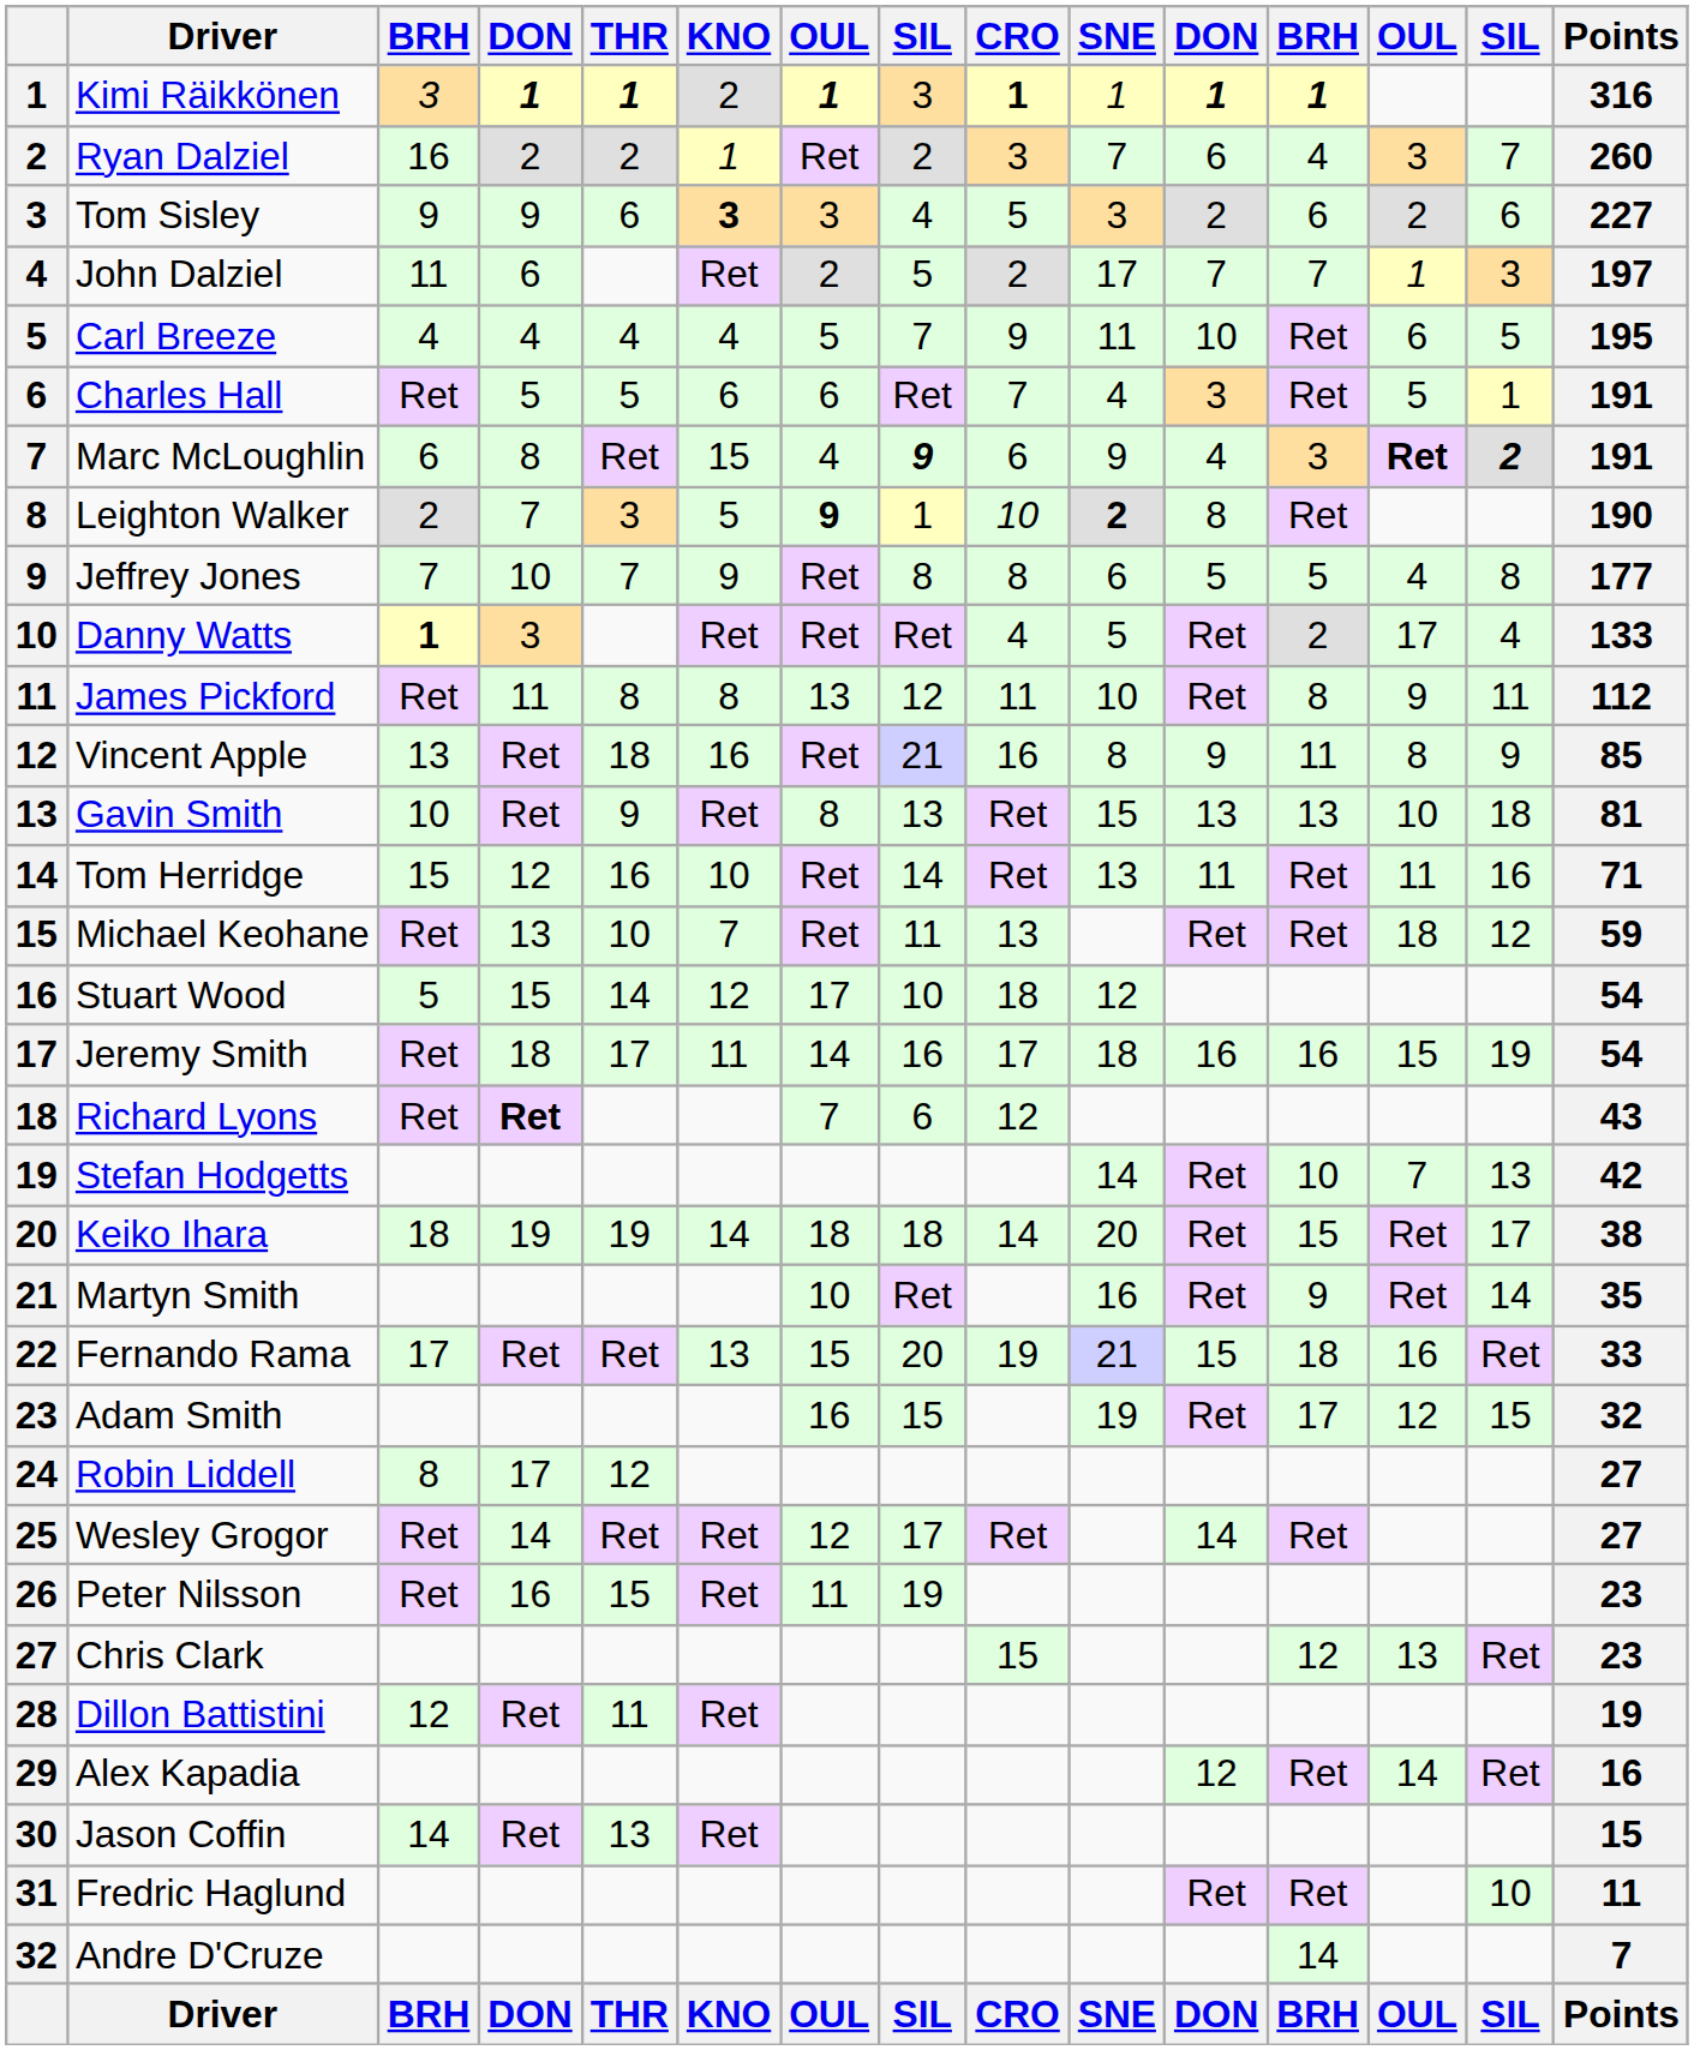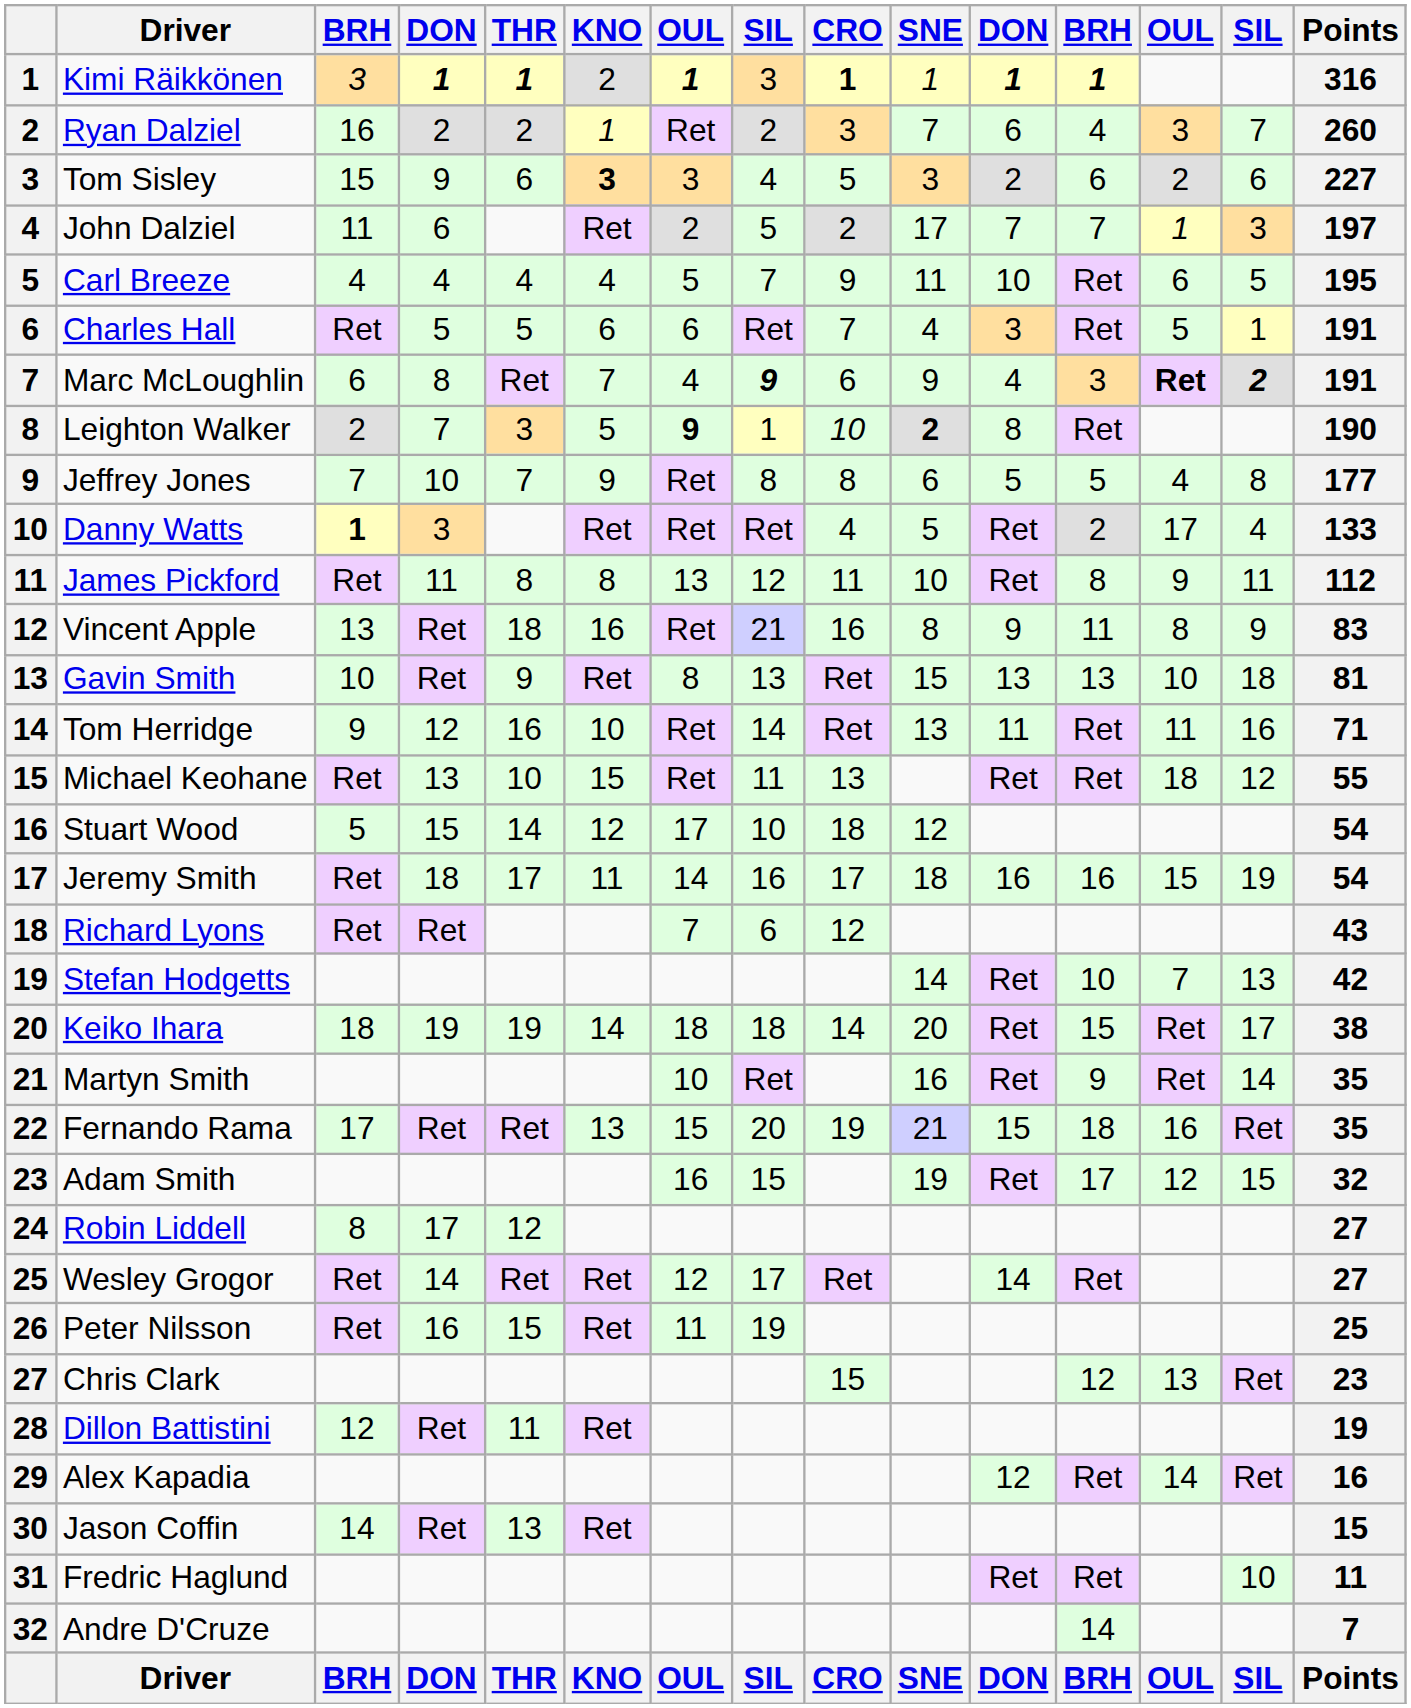 <table class="wikitable" style="font-size: 85%; text-align: center;">
 <tr>
 <th valign="middle"></th>
 <th valign="middle">Driver</th>
 <th width=25><a href='#'>BRH</a></th>
 <th width=25><a href='#'>DON</a></th>
 <th width=25><a href='#'>THR</a></th>
 <th width=25><a href='#'>KNO</a></th>
 <th width=25><a href='#'>OUL</a></th>
 <th width=25><a href='#'>SIL</a></th>
 <th width=25><a href='#'>CRO</a></th>
 <th width=25><a href='#'>SNE</a></th>
 <th width=25><a href='#'>DON</a></th>
 <th width=25><a href='#'>BRH</a></th>
 <th width=25><a href='#'>OUL</a></th>
 <th width=25><a href='#'>SIL</a></th>
 <th valign="middle">Points</th>
 </tr>
 <tr>
 <th>1</th>
 <td align="left"> <a href='#'>Kimi Räikkönen</a></td>
 <td style="background:#FFDF9F"><em>3</em></td>
 <td style="background:#FFFFBF"><strong><em>1</em></strong></td>
 <td style="background:#FFFFBF"><strong><em>1</em></strong></td>
 <td style="background:#DFDFDF">2</td>
 <td style="background:#FFFFBF"><strong><em>1</em></strong></td>
 <td style="background:#FFDF9F">3</td>
 <td style="background:#FFFFBF"><strong>1</strong></td>
 <td style="background:#FFFFBF"><em>1</em></td>
 <td style="background:#FFFFBF"><strong><em>1</em></strong></td>
 <td style="background:#FFFFBF"><strong><em>1</em></strong></td>
 <td></td>
 <td></td>
 <th>316</th>
 </tr>
 <tr>
 <th>2</th>
 <td align="left"> <a href='#'>Ryan Dalziel</a></td>
 <td style="background:#DFFFDF">16</td>
 <td style="background:#DFDFDF">2</td>
 <td style="background:#DFDFDF">2</td>
 <td style="background:#FFFFBF"><em>1</em></td>
 <td style="background:#EFCFFF">Ret</td>
 <td style="background:#DFDFDF">2</td>
 <td style="background:#FFDF9F">3</td>
 <td style="background:#DFFFDF">7</td>
 <td style="background:#DFFFDF">6</td>
 <td style="background:#DFFFDF">4</td>
 <td style="background:#FFDF9F">3</td>
 <td style="background:#DFFFDF">7</td>
 <th>260</th>
 </tr>
 <tr>
 <th>3</th>
 <td align="left"> Tom Sisley</td>
-<td style="background:#DFFFDF">9</td>
+<td style="background:#DFFFDF">15</td>
 <td style="background:#DFFFDF">9</td>
 <td style="background:#DFFFDF">6</td>
 <td style="background:#FFDF9F"><strong>3</strong></td>
 <td style="background:#FFDF9F">3</td>
 <td style="background:#DFFFDF">4</td>
 <td style="background:#DFFFDF">5</td>
 <td style="background:#FFDF9F">3</td>
 <td style="background:#DFDFDF">2</td>
 <td style="background:#DFFFDF">6</td>
 <td style="background:#DFDFDF">2</td>
 <td style="background:#DFFFDF">6</td>
 <th>227</th>
 </tr>
 <tr>
 <th>4</th>
 <td align="left"> John Dalziel</td>
 <td style="background:#DFFFDF">11</td>
 <td style="background:#DFFFDF">6</td>
 <td></td>
 <td style="background:#EFCFFF">Ret</td>
 <td style="background:#DFDFDF">2</td>
 <td style="background:#DFFFDF">5</td>
 <td style="background:#DFDFDF">2</td>
 <td style="background:#DFFFDF">17</td>
 <td style="background:#DFFFDF">7</td>
 <td style="background:#DFFFDF">7</td>
 <td style="background:#FFFFBF"><em>1</em></td>
 <td style="background:#FFDF9F">3</td>
 <th>197</th>
 </tr>
 <tr>
 <th>5</th>
 <td align="left"> <a href='#'>Carl Breeze</a></td>
 <td style="background:#DFFFDF">4</td>
 <td style="background:#DFFFDF">4</td>
 <td style="background:#DFFFDF">4</td>
 <td style="background:#DFFFDF">4</td>
 <td style="background:#DFFFDF">5</td>
 <td style="background:#DFFFDF">7</td>
 <td style="background:#DFFFDF">9</td>
 <td style="background:#DFFFDF">11</td>
 <td style="background:#DFFFDF">10</td>
 <td style="background:#EFCFFF">Ret</td>
 <td style="background:#DFFFDF">6</td>
 <td style="background:#DFFFDF">5</td>
 <th>195</th>
 </tr>
 <tr>
 <th>6</th>
 <td align="left"> <a href='#'>Charles Hall</a></td>
 <td style="background:#EFCFFF">Ret</td>
 <td style="background:#DFFFDF">5</td>
 <td style="background:#DFFFDF">5</td>
 <td style="background:#DFFFDF">6</td>
 <td style="background:#DFFFDF">6</td>
 <td style="background:#EFCFFF">Ret</td>
 <td style="background:#DFFFDF">7</td>
 <td style="background:#DFFFDF">4</td>
 <td style="background:#FFDF9F">3</td>
 <td style="background:#EFCFFF">Ret</td>
 <td style="background:#DFFFDF">5</td>
 <td style="background:#FFFFBF">1</td>
 <th>191</th>
 </tr>
 <tr>
 <th>7</th>
 <td align="left"> Marc McLoughlin</td>
 <td style="background:#DFFFDF">6</td>
 <td style="background:#DFFFDF">8</td>
 <td style="background:#EFCFFF">Ret</td>
-<td style="background:#DFFFDF">15</td>
+<td style="background:#DFFFDF">7</td>
 <td style="background:#DFFFDF">4</td>
 <td style="background:#DFFFDF"><strong><em>9</em></strong></td>
 <td style="background:#DFFFDF">6</td>
 <td style="background:#DFFFDF">9</td>
 <td style="background:#DFFFDF">4</td>
 <td style="background:#FFDF9F">3</td>
 <td style="background:#EFCFFF"><strong>Ret</strong></td>
 <td style="background:#DFDFDF"><strong><em>2</em></strong></td>
 <th>191</th>
 </tr>
 <tr>
 <th>8</th>
 <td align="left"> Leighton Walker</td>
 <td style="background:#DFDFDF">2</td>
 <td style="background:#DFFFDF">7</td>
 <td style="background:#FFDF9F">3</td>
 <td style="background:#DFFFDF">5</td>
 <td style="background:#DFFFDF"><strong>9</strong></td>
 <td style="background:#FFFFBF">1</td>
 <td style="background:#DFFFDF"><em>10</em></td>
 <td style="background:#DFDFDF"><strong>2</strong></td>
 <td style="background:#DFFFDF">8</td>
 <td style="background:#EFCFFF">Ret</td>
 <td></td>
 <td></td>
 <th>190</th>
 </tr>
 <tr>
 <th>9</th>
 <td align="left"> Jeffrey Jones</td>
 <td style="background:#DFFFDF">7</td>
 <td style="background:#DFFFDF">10</td>
 <td style="background:#DFFFDF">7</td>
 <td style="background:#DFFFDF">9</td>
 <td style="background:#EFCFFF">Ret</td>
 <td style="background:#DFFFDF">8</td>
 <td style="background:#DFFFDF">8</td>
 <td style="background:#DFFFDF">6</td>
 <td style="background:#DFFFDF">5</td>
 <td style="background:#DFFFDF">5</td>
 <td style="background:#DFFFDF">4</td>
 <td style="background:#DFFFDF">8</td>
 <th>177</th>
 </tr>
 <tr>
 <th>10</th>
 <td align="left"> <a href='#'>Danny Watts</a></td>
 <td style="background:#FFFFBF"><strong>1</strong></td>
 <td style="background:#FFDF9F">3</td>
 <td></td>
 <td style="background:#EFCFFF">Ret</td>
 <td style="background:#EFCFFF">Ret</td>
 <td style="background:#EFCFFF">Ret</td>
 <td style="background:#DFFFDF">4</td>
 <td style="background:#DFFFDF">5</td>
 <td style="background:#EFCFFF">Ret</td>
 <td style="background:#DFDFDF">2</td>
 <td style="background:#DFFFDF">17</td>
 <td style="background:#DFFFDF">4</td>
 <th>133</th>
 </tr>
 <tr>
 <th>11</th>
 <td align="left"> <a href='#'>James Pickford</a></td>
 <td style="background:#EFCFFF">Ret</td>
 <td style="background:#DFFFDF">11</td>
 <td style="background:#DFFFDF">8</td>
 <td style="background:#DFFFDF">8</td>
 <td style="background:#DFFFDF">13</td>
 <td style="background:#DFFFDF">12</td>
 <td style="background:#DFFFDF">11</td>
 <td style="background:#DFFFDF">10</td>
 <td style="background:#EFCFFF">Ret</td>
 <td style="background:#DFFFDF">8</td>
 <td style="background:#DFFFDF">9</td>
 <td style="background:#DFFFDF">11</td>
 <th>112</th>
 </tr>
 <tr>
 <th>12</th>
 <td align="left"> Vincent Apple</td>
 <td style="background:#DFFFDF">13</td>
 <td style="background:#EFCFFF">Ret</td>
 <td style="background:#DFFFDF">18</td>
 <td style="background:#DFFFDF">16</td>
 <td style="background:#EFCFFF">Ret</td>
 <td style="background:#CFCFFF">21</td>
 <td style="background:#DFFFDF">16</td>
 <td style="background:#DFFFDF">8</td>
 <td style="background:#DFFFDF">9</td>
 <td style="background:#DFFFDF">11</td>
 <td style="background:#DFFFDF">8</td>
 <td style="background:#DFFFDF">9</td>
-<th>85</th>
+<th>83</th>
 </tr>
 <tr>
 <th>13</th>
 <td align="left"> <a href='#'>Gavin Smith</a></td>
 <td style="background:#DFFFDF">10</td>
 <td style="background:#EFCFFF">Ret</td>
 <td style="background:#DFFFDF">9</td>
 <td style="background:#EFCFFF">Ret</td>
 <td style="background:#DFFFDF">8</td>
 <td style="background:#DFFFDF">13</td>
 <td style="background:#EFCFFF">Ret</td>
 <td style="background:#DFFFDF">15</td>
 <td style="background:#DFFFDF">13</td>
 <td style="background:#DFFFDF">13</td>
 <td style="background:#DFFFDF">10</td>
 <td style="background:#DFFFDF">18</td>
 <th>81</th>
 </tr>
 <tr>
 <th>14</th>
 <td align="left"> Tom Herridge</td>
-<td style="background:#DFFFDF">15</td>
+<td style="background:#DFFFDF">9</td>
 <td style="background:#DFFFDF">12</td>
 <td style="background:#DFFFDF">16</td>
 <td style="background:#DFFFDF">10</td>
 <td style="background:#EFCFFF">Ret</td>
 <td style="background:#DFFFDF">14</td>
 <td style="background:#EFCFFF">Ret</td>
 <td style="background:#DFFFDF">13</td>
 <td style="background:#DFFFDF">11</td>
 <td style="background:#EFCFFF">Ret</td>
 <td style="background:#DFFFDF">11</td>
 <td style="background:#DFFFDF">16</td>
 <th>71</th>
 </tr>
 <tr>
 <th>15</th>
 <td align="left"> Michael Keohane</td>
 <td style="background:#EFCFFF">Ret</td>
 <td style="background:#DFFFDF">13</td>
 <td style="background:#DFFFDF">10</td>
-<td style="background:#DFFFDF">7</td>
+<td style="background:#DFFFDF">15</td>
 <td style="background:#EFCFFF">Ret</td>
 <td style="background:#DFFFDF">11</td>
 <td style="background:#DFFFDF">13</td>
 <td></td>
 <td style="background:#EFCFFF">Ret</td>
 <td style="background:#EFCFFF">Ret</td>
 <td style="background:#DFFFDF">18</td>
 <td style="background:#DFFFDF">12</td>
-<th>59</th>
+<th>55</th>
 </tr>
 <tr>
 <th>16</th>
 <td align="left"> Stuart Wood</td>
 <td style="background:#DFFFDF">5</td>
 <td style="background:#DFFFDF">15</td>
 <td style="background:#DFFFDF">14</td>
 <td style="background:#DFFFDF">12</td>
 <td style="background:#DFFFDF">17</td>
 <td style="background:#DFFFDF">10</td>
 <td style="background:#DFFFDF">18</td>
 <td style="background:#DFFFDF">12</td>
 <td></td>
 <td></td>
 <td></td>
 <td></td>
 <th>54</th>
 </tr>
 <tr>
 <th>17</th>
 <td align="left"> Jeremy Smith</td>
 <td style="background:#EFCFFF">Ret</td>
 <td style="background:#DFFFDF">18</td>
 <td style="background:#DFFFDF">17</td>
 <td style="background:#DFFFDF">11</td>
 <td style="background:#DFFFDF">14</td>
 <td style="background:#DFFFDF">16</td>
 <td style="background:#DFFFDF">17</td>
 <td style="background:#DFFFDF">18</td>
 <td style="background:#DFFFDF">16</td>
 <td style="background:#DFFFDF">16</td>
 <td style="background:#DFFFDF">15</td>
 <td style="background:#DFFFDF">19</td>
 <th>54</th>
 </tr>
 <tr>
 <th>18</th>
 <td align="left"> <a href='#'>Richard Lyons</a></td>
 <td style="background:#EFCFFF">Ret</td>
-<td style="background:#EFCFFF"><strong>Ret</strong></td>
+<td style="background:#EFCFFF">Ret</td>
 <td></td>
 <td></td>
 <td style="background:#DFFFDF">7</td>
 <td style="background:#DFFFDF">6</td>
 <td style="background:#DFFFDF">12</td>
 <td></td>
 <td></td>
 <td></td>
 <td></td>
 <td></td>
 <th>43</th>
 </tr>
 <tr>
 <th>19</th>
 <td align="left"> <a href='#'>Stefan Hodgetts</a></td>
 <td></td>
 <td></td>
 <td></td>
 <td></td>
 <td></td>
 <td></td>
 <td></td>
 <td style="background:#DFFFDF">14</td>
 <td style="background:#EFCFFF">Ret</td>
 <td style="background:#DFFFDF">10</td>
 <td style="background:#DFFFDF">7</td>
 <td style="background:#DFFFDF">13</td>
 <th>42</th>
 </tr>
 <tr>
 <th>20</th>
 <td align="left"> <a href='#'>Keiko Ihara</a></td>
 <td style="background:#DFFFDF">18</td>
 <td style="background:#DFFFDF">19</td>
 <td style="background:#DFFFDF">19</td>
 <td style="background:#DFFFDF">14</td>
 <td style="background:#DFFFDF">18</td>
 <td style="background:#DFFFDF">18</td>
 <td style="background:#DFFFDF">14</td>
 <td style="background:#DFFFDF">20</td>
 <td style="background:#EFCFFF">Ret</td>
 <td style="background:#DFFFDF">15</td>
 <td style="background:#EFCFFF">Ret</td>
 <td style="background:#DFFFDF">17</td>
 <th>38</th>
 </tr>
 <tr>
 <th>21</th>
 <td align="left"> Martyn Smith</td>
 <td></td>
 <td></td>
 <td></td>
 <td></td>
 <td style="background:#DFFFDF">10</td>
 <td style="background:#EFCFFF">Ret</td>
 <td></td>
 <td style="background:#DFFFDF">16</td>
 <td style="background:#EFCFFF">Ret</td>
 <td style="background:#DFFFDF">9</td>
 <td style="background:#EFCFFF">Ret</td>
 <td style="background:#DFFFDF">14</td>
 <th>35</th>
 </tr>
 <tr>
 <th>22</th>
 <td align="left"> Fernando Rama</td>
 <td style="background:#DFFFDF">17</td>
 <td style="background:#EFCFFF">Ret</td>
 <td style="background:#EFCFFF">Ret</td>
 <td style="background:#DFFFDF">13</td>
 <td style="background:#DFFFDF">15</td>
 <td style="background:#DFFFDF">20</td>
 <td style="background:#DFFFDF">19</td>
 <td style="background:#CFCFFF">21</td>
 <td style="background:#DFFFDF">15</td>
 <td style="background:#DFFFDF">18</td>
 <td style="background:#DFFFDF">16</td>
 <td style="background:#EFCFFF">Ret</td>
-<th>33</th>
+<th>35</th>
 </tr>
 <tr>
 <th>23</th>
 <td align="left"> Adam Smith</td>
 <td></td>
 <td></td>
 <td></td>
 <td></td>
 <td style="background:#DFFFDF">16</td>
 <td style="background:#DFFFDF">15</td>
 <td></td>
 <td style="background:#DFFFDF">19</td>
 <td style="background:#EFCFFF">Ret</td>
 <td style="background:#DFFFDF">17</td>
 <td style="background:#DFFFDF">12</td>
 <td style="background:#DFFFDF">15</td>
 <th>32</th>
 </tr>
 <tr>
 <th>24</th>
 <td align="left"> <a href='#'>Robin Liddell</a></td>
 <td style="background:#DFFFDF">8</td>
 <td style="background:#DFFFDF">17</td>
 <td style="background:#DFFFDF">12</td>
 <td></td>
 <td></td>
 <td></td>
 <td></td>
 <td></td>
 <td></td>
 <td></td>
 <td></td>
 <td></td>
 <th>27</th>
 </tr>
 <tr>
 <th>25</th>
 <td align="left"> Wesley Grogor</td>
 <td style="background:#EFCFFF">Ret</td>
 <td style="background:#DFFFDF">14</td>
 <td style="background:#EFCFFF">Ret</td>
 <td style="background:#EFCFFF">Ret</td>
 <td style="background:#DFFFDF">12</td>
 <td style="background:#DFFFDF">17</td>
 <td style="background:#EFCFFF">Ret</td>
 <td></td>
 <td style="background:#DFFFDF">14</td>
 <td style="background:#EFCFFF">Ret</td>
 <td></td>
 <td></td>
 <th>27</th>
 </tr>
 <tr>
 <th>26</th>
 <td align="left"> Peter Nilsson</td>
 <td style="background:#EFCFFF">Ret</td>
 <td style="background:#DFFFDF">16</td>
 <td style="background:#DFFFDF">15</td>
 <td style="background:#EFCFFF">Ret</td>
 <td style="background:#DFFFDF">11</td>
 <td style="background:#DFFFDF">19</td>
 <td></td>
 <td></td>
 <td></td>
 <td></td>
 <td></td>
 <td></td>
-<th>23</th>
+<th>25</th>
 </tr>
 <tr>
 <th>27</th>
 <td align="left"> Chris Clark</td>
 <td></td>
 <td></td>
 <td></td>
 <td></td>
 <td></td>
 <td></td>
 <td style="background:#DFFFDF">15</td>
 <td></td>
 <td></td>
 <td style="background:#DFFFDF">12</td>
 <td style="background:#DFFFDF">13</td>
 <td style="background:#EFCFFF">Ret</td>
 <th>23</th>
 </tr>
 <tr>
 <th>28</th>
 <td align="left"> <a href='#'>Dillon Battistini</a></td>
 <td style="background:#DFFFDF">12</td>
 <td style="background:#EFCFFF">Ret</td>
 <td style="background:#DFFFDF">11</td>
 <td style="background:#EFCFFF">Ret</td>
 <td></td>
 <td></td>
 <td></td>
 <td></td>
 <td></td>
 <td></td>
 <td></td>
 <td></td>
 <th>19</th>
 </tr>
 <tr>
 <th>29</th>
 <td align="left"> Alex Kapadia</td>
 <td></td>
 <td></td>
 <td></td>
 <td></td>
 <td></td>
 <td></td>
 <td></td>
 <td></td>
 <td style="background:#DFFFDF">12</td>
 <td style="background:#EFCFFF">Ret</td>
 <td style="background:#DFFFDF">14</td>
 <td style="background:#EFCFFF">Ret</td>
 <th>16</th>
 </tr>
 <tr>
 <th>30</th>
 <td align="left"> Jason Coffin</td>
 <td style="background:#DFFFDF">14</td>
 <td style="background:#EFCFFF">Ret</td>
 <td style="background:#DFFFDF">13</td>
 <td style="background:#EFCFFF">Ret</td>
 <td></td>
 <td></td>
 <td></td>
 <td></td>
 <td></td>
 <td></td>
 <td></td>
 <td></td>
 <th>15</th>
 </tr>
 <tr>
 <th>31</th>
 <td align="left"> Fredric Haglund</td>
 <td></td>
 <td></td>
 <td></td>
 <td></td>
 <td></td>
 <td></td>
 <td></td>
 <td></td>
 <td style="background:#EFCFFF">Ret</td>
 <td style="background:#EFCFFF">Ret</td>
 <td></td>
 <td style="background:#DFFFDF">10</td>
 <th>11</th>
 </tr>
 <tr>
 <th>32</th>
 <td align="left"> Andre D'Cruze</td>
 <td></td>
 <td></td>
 <td></td>
 <td></td>
 <td></td>
 <td></td>
 <td></td>
 <td></td>
 <td></td>
 <td style="background:#DFFFDF">14</td>
 <td></td>
 <td></td>
 <th>7</th>
 </tr>
 <tr>
 <th></th>
 <th>Driver</th>
 <th><a href='#'>BRH</a></th>
 <th><a href='#'>DON</a></th>
 <th><a href='#'>THR</a></th>
 <th><a href='#'>KNO</a></th>
 <th><a href='#'>OUL</a></th>
 <th><a href='#'>SIL</a></th>
 <th><a href='#'>CRO</a></th>
 <th><a href='#'>SNE</a></th>
 <th><a href='#'>DON</a></th>
 <th><a href='#'>BRH</a></th>
 <th><a href='#'>OUL</a></th>
 <th><a href='#'>SIL</a></th>
 <th>Points</th>
 </tr>
 </table>
